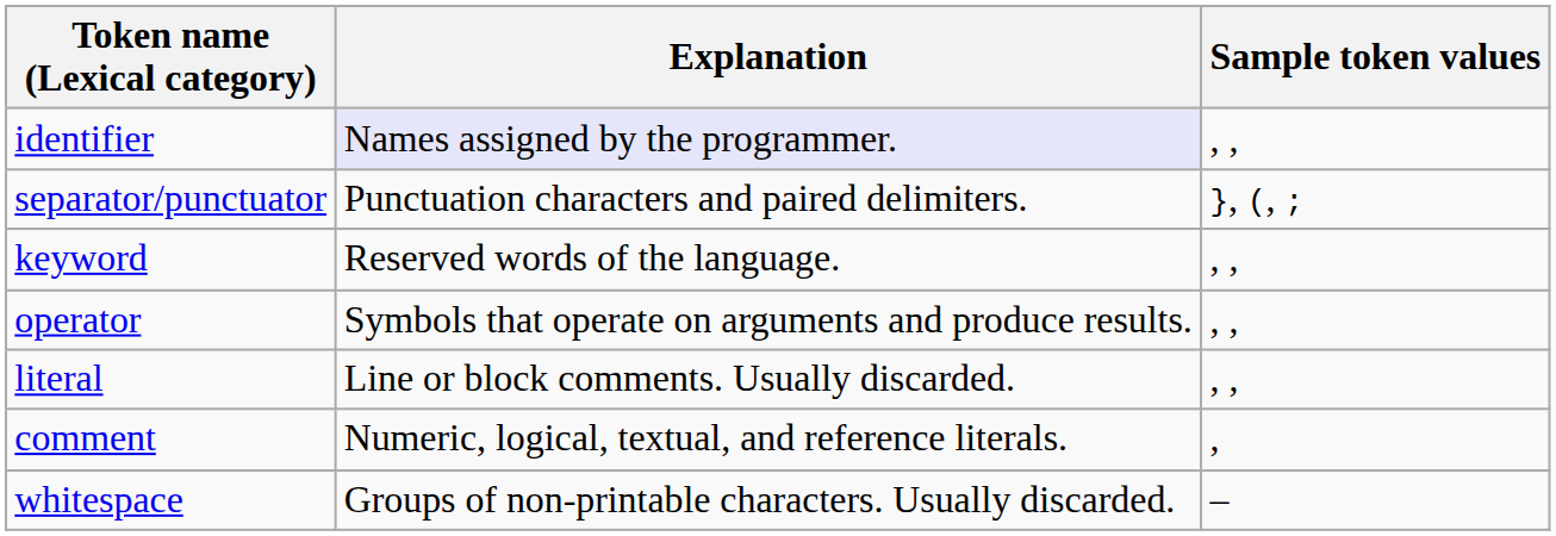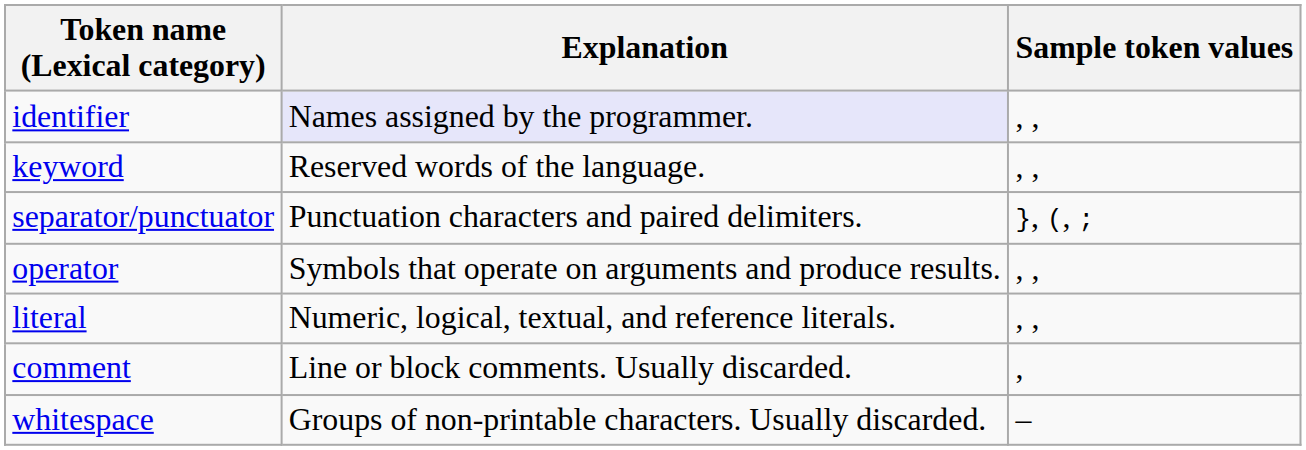 <table class="wikitable">
 <tr>
 <th>Token name<br>(Lexical category)</th>
 <th>Explanation</th>
 <th>Sample token values</th>
 </tr>
 <tr>
 <td><a href='#'>identifier</a></td>
 <td style="background: lavender;">Names assigned by the programmer.</td>
 <td>, , </td>
 </tr>
 <tr>
+<td><a href='#'>keyword</a></td>
+<td>Reserved words of the language.</td>
+<td>, , </td>
+</tr>
+<tr>
 <td><a href='#'>separator/punctuator</a></td>
 <td>Punctuation characters and paired delimiters.</td>
 <td><code>}</code>, <code>(</code>, <code>;</code></td>
-</tr>
-<tr>
-<td><a href='#'>keyword</a></td>
-<td>Reserved words of the language.</td>
-<td>, , </td>
 </tr>
 <tr>
 <td><a href='#'>operator</a></td>
 <td>Symbols that operate on arguments and produce results.</td>
 <td>, , </td>
 </tr>
 <tr>
 <td><a href='#'>literal</a></td>
-<td>Line or block comments. Usually discarded.</td>
+<td>Numeric, logical, textual, and reference literals.</td>
 <td>, , </td>
 </tr>
 <tr>
 <td><a href='#'>comment</a></td>
-<td>Numeric, logical, textual, and reference literals.</td>
+<td>Line or block comments. Usually discarded.</td>
 <td>, </td>
 </tr>
 <tr>
 <td><a href='#'>whitespace</a></td>
 <td>Groups of non-printable characters. Usually discarded.</td>
 <td>–</td>
 </tr>
 </table>
